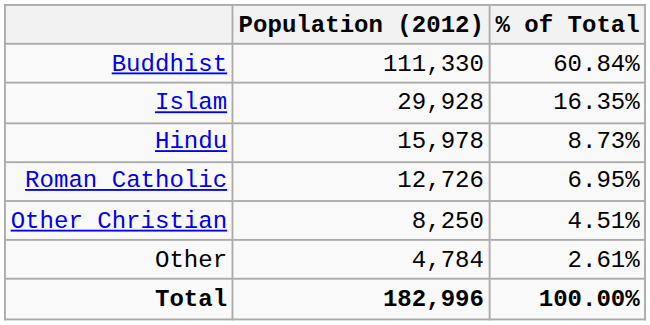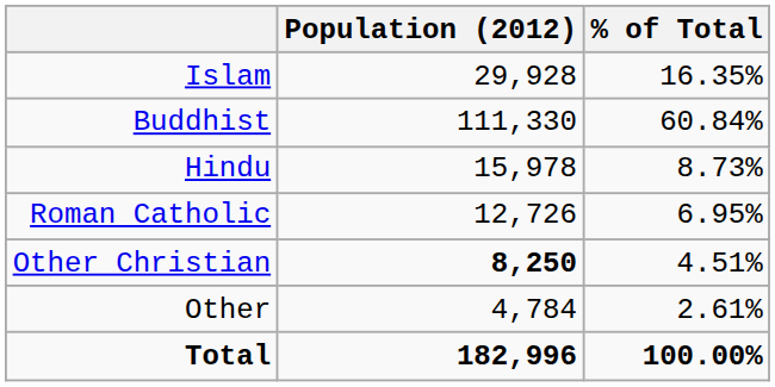 <table class="wikitable" | style="text-align:right;">
 <tr>
 <th></th>
 <th>Population (2012)</th>
 <th>% of Total</th>
 </tr>
 <tr>
+<td><a href='#'>Islam</a></td>
+<td>29,928</td>
+<td>16.35%</td>
+</tr>
+<tr>
 <td><a href='#'>Buddhist</a></td>
 <td>111,330</td>
 <td>60.84%</td>
-</tr>
-<tr>
-<td><a href='#'>Islam</a></td>
-<td>29,928</td>
-<td>16.35%</td>
 </tr>
 <tr>
 <td><a href='#'>Hindu</a></td>
 <td>15,978</td>
 <td>8.73%</td>
 </tr>
 <tr>
 <td><a href='#'>Roman Catholic</a></td>
 <td>12,726</td>
 <td>6.95%</td>
 </tr>
 <tr>
 <td><a href='#'>Other Christian</a></td>
-<td>8,250</td>
+<td><strong>8,250</strong></td>
 <td>4.51%</td>
 </tr>
 <tr>
 <td>Other</td>
 <td>4,784</td>
 <td>2.61%</td>
 </tr>
 <tr>
 <td><strong>Total</strong></td>
 <td><strong>182,996</strong></td>
 <td><strong>100.00%</strong></td>
 </tr>
 </table>
